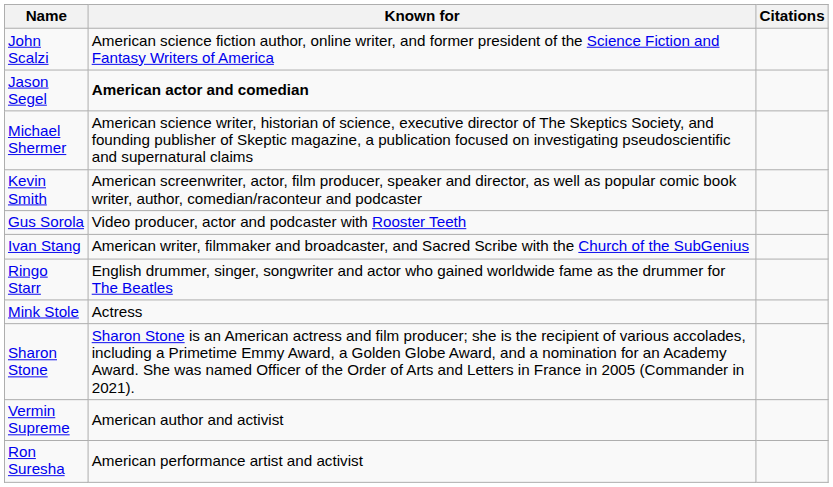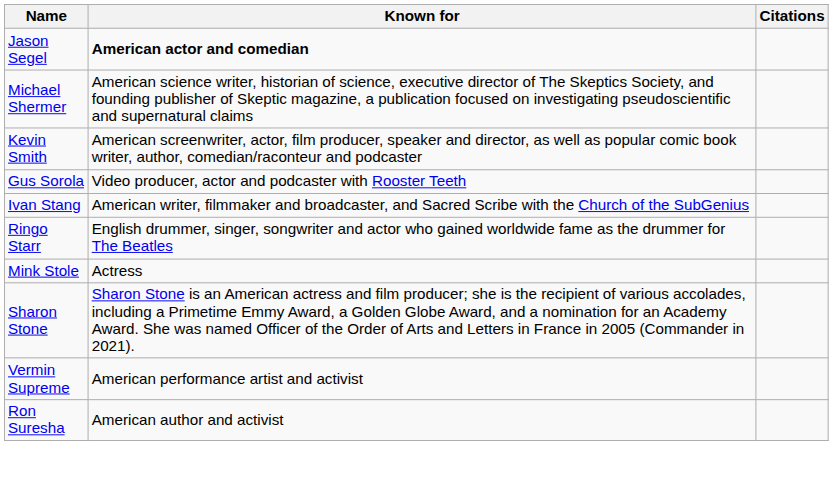 <table class="wikitable">
 <tr>
 <th>Name</th>
 <th>Known for</th>
 <th>Citations</th>
-</tr>
-<tr>
-<td><a href='#'>John Scalzi</a></td>
-<td>American science fiction author, online writer, and former president of the <a href='#'>Science Fiction and Fantasy Writers of America</a></td>
-<td></td>
 </tr>
 <tr>
 <td><a href='#'>Jason Segel</a></td>
 <td><strong>American actor and comedian</strong></td>
 <td></td>
 </tr>
 <tr>
 <td><a href='#'>Michael Shermer</a></td>
 <td>American science writer, historian of science, executive director of The Skeptics Society, and founding publisher of Skeptic magazine, a publication focused on investigating pseudoscientific and supernatural claims</td>
 <td></td>
 </tr>
 <tr>
 <td><a href='#'>Kevin Smith</a></td>
 <td>American screenwriter, actor, film producer, speaker and director, as well as popular comic book writer, author, comedian/raconteur and podcaster</td>
 <td></td>
 </tr>
 <tr>
 <td><a href='#'>Gus Sorola</a></td>
 <td>Video producer, actor and podcaster with <a href='#'>Rooster Teeth</a></td>
 <td></td>
 </tr>
 <tr>
 <td><a href='#'>Ivan Stang</a></td>
 <td>American writer, filmmaker and broadcaster, and Sacred Scribe with the <a href='#'>Church of the SubGenius</a></td>
 <td></td>
 </tr>
 <tr>
 <td><a href='#'>Ringo Starr</a></td>
 <td>English drummer, singer, songwriter and actor who gained worldwide fame as the drummer for <a href='#'>The Beatles</a></td>
 <td></td>
 </tr>
 <tr>
 <td><a href='#'>Mink Stole</a></td>
 <td>Actress</td>
 <td></td>
 </tr>
 <tr>
 <td><a href='#'>Sharon Stone</a></td>
 <td><a href='#'>Sharon Stone</a> is an American actress and film producer; she is the recipient of various accolades, including a Primetime Emmy Award, a Golden Globe Award, and a nomination for an Academy Award. She was named Officer of the Order of Arts and Letters in France in 2005 (Commander in 2021).</td>
 <td></td>
 </tr>
 <tr>
 <td><a href='#'>Vermin Supreme</a></td>
-<td>American author and activist</td>
+<td>American performance artist and activist</td>
 <td></td>
 </tr>
 <tr>
 <td><a href='#'>Ron Suresha</a></td>
-<td>American performance artist and activist</td>
+<td>American author and activist</td>
 <td></td>
 </tr>
 </table>
